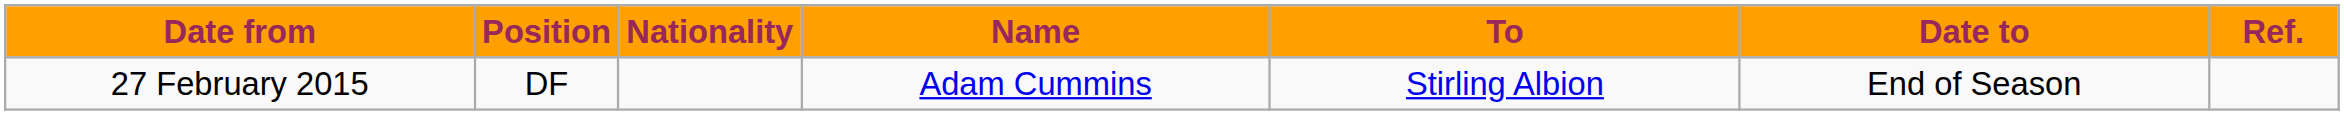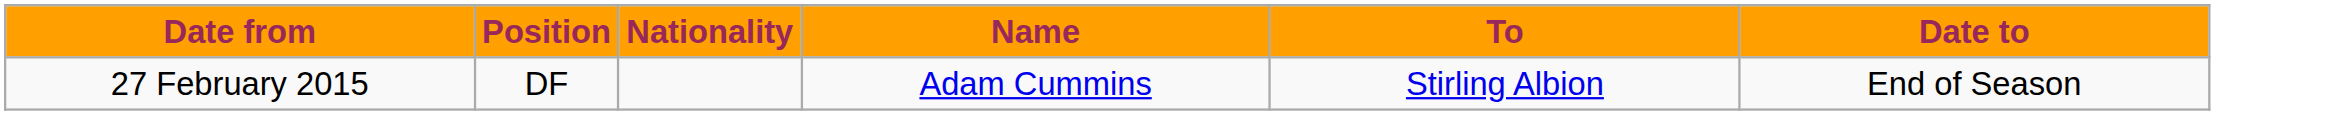 <table class="wikitable"  style="text-align:center; font-size:90%; ">
 <tr>
 <th style="background:#ffa000; color:#98285c; width:200px;">Date from</th>
 <th style="background:#ffa000; color:#98285c; width:50px;">Position</th>
 <th style="background:#ffa000; color:#98285c; width:50px;">Nationality</th>
 <th style="background:#ffa000; color:#98285c; width:200px;">Name</th>
 <th style="background:#ffa000; color:#98285c; width:200px;">To</th>
 <th style="background:#ffa000; color:#98285c; width:200px;">Date to</th>
-<th style="background:#ffa000; color:#98285c; width:50px;">Ref.</th>
 </tr>
 <tr>
 <td>27 February 2015</td>
 <td>DF</td>
 <td></td>
 <td><a href='#'>Adam Cummins</a></td>
 <td><a href='#'>Stirling Albion</a></td>
 <td>End of Season</td>
-<td></td>
 </tr>
 </table>
